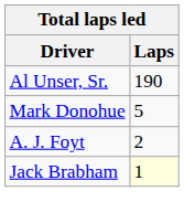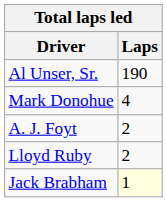 <table class="wikitable">
 <tr>
 <th colspan=2>Total laps led</th>
 </tr>
 <tr>
 <th>Driver</th>
 <th>Laps</th>
 </tr>
 <tr>
 <td><a href='#'>Al Unser, Sr.</a></td>
 <td>190</td>
 </tr>
 <tr>
 <td><a href='#'>Mark Donohue</a></td>
-<td>5</td>
+<td>4</td>
 </tr>
 <tr>
 <td><a href='#'>A. J. Foyt</a></td>
+<td>2</td>
+</tr>
+<tr>
+<td><a href='#'>Lloyd Ruby</a></td>
 <td>2</td>
 </tr>
 <tr>
 <td><a href='#'>Jack Brabham</a></td>
 <td style="background: lightyellow;">1</td>
 </tr>
 </table>
